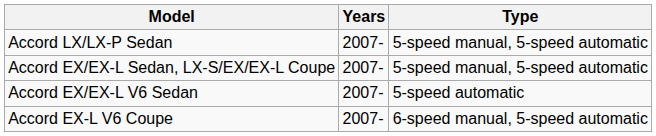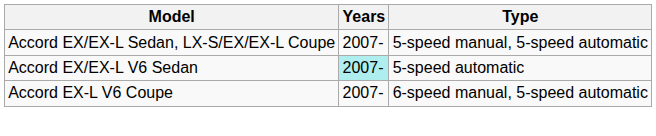 <table class="wikitable">
 <tr>
 <th>Model</th>
 <th>Years</th>
 <th>Type</th>
-</tr>
-<tr>
-<td>Accord LX/LX-P Sedan</td>
-<td>2007-</td>
-<td>5-speed manual, 5-speed automatic</td>
 </tr>
 <tr>
 <td>Accord EX/EX-L Sedan, LX-S/EX/EX-L Coupe</td>
 <td>2007-</td>
 <td>5-speed manual, 5-speed automatic</td>
 </tr>
 <tr>
 <td>Accord EX/EX-L V6 Sedan</td>
-<td>2007-</td>
+<td style="background: paleturquoise;">2007-</td>
 <td>5-speed automatic</td>
 </tr>
 <tr>
 <td>Accord EX-L V6 Coupe</td>
 <td>2007-</td>
 <td>6-speed manual, 5-speed automatic</td>
 </tr>
 <tr>
 </tr>
 </table>
